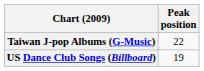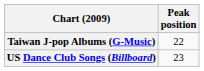 <table class="wikitable plainrowheaders">
 <tr>
 <th>Chart (2009)</th>
 <th>Peak<br>position</th>
 </tr>
 <tr>
 <th scope="row">Taiwan J-pop Albums (<a href='#'>G-Music</a>)</th>
 <td align="center">22</td>
 </tr>
 <tr>
 <th scope="row">US <a href='#'>Dance Club Songs</a> (<a href='#'><em>Billboard</em></a>)</th>
-<td align="center">19</td>
+<td align="center">23</td>
 </tr>
 </table>
